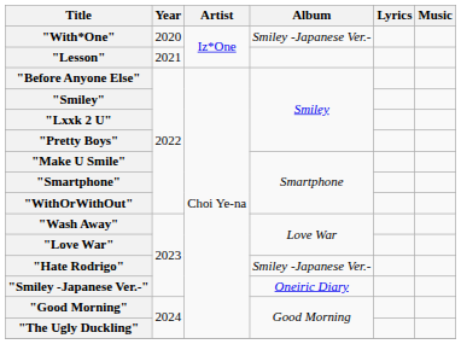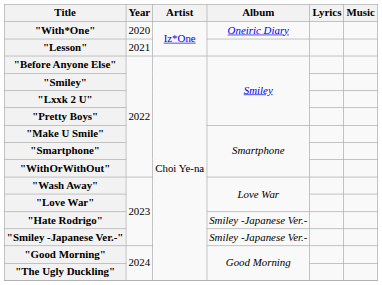 <table class="wikitable plainrowheaders" style="text-align:center">
 <tr>
 <th scope="col">Title</th>
 <th scope="col">Year</th>
 <th scope="col">Artist</th>
 <th scope="col">Album</th>
 <th scope="col">Lyrics</th>
 <th scope="col">Music</th>
 </tr>
 <tr>
 <th scope="row">"With*One"</th>
 <td>2020</td>
 <td rowspan="2"><a href='#'>Iz*One</a></td>
-<td><em>Smiley -Japanese Ver.-</em></td>
+<td><a href='#'><em>Oneiric Diary</em></a></td>
 <td></td>
 <td></td>
 </tr>
 <tr>
 <th scope="row">"Lesson"</th>
 <td>2021</td>
 <td></td>
 <td></td>
 <td></td>
 </tr>
 <tr>
 <th scope="row">"Before Anyone Else"</th>
 <td rowspan="7">2022</td>
 <td rowspan="13">Choi Ye-na</td>
 <td rowspan="4"><em><a href='#'>Smiley</a></em></td>
 <td></td>
 <td></td>
 </tr>
 <tr>
 <th scope="row">"Smiley"</th>
 <td></td>
 <td></td>
 </tr>
 <tr>
 <th scope="row">"Lxxk 2 U"</th>
 <td></td>
 <td></td>
 </tr>
 <tr>
 <th scope="row">"Pretty Boys"</th>
 <td></td>
 <td></td>
 </tr>
 <tr>
 <th scope="row">"Make U Smile"</th>
 <td rowspan="3"><em>Smartphone</em></td>
 <td></td>
 <td></td>
 </tr>
 <tr>
 <th scope="row">"Smartphone"</th>
 <td></td>
 <td></td>
 </tr>
 <tr>
 <th scope="row">"WithOrWithOut"</th>
 <td></td>
 <td></td>
 </tr>
 <tr>
 <th scope="row">"Wash Away"</th>
 <td rowspan="4">2023</td>
 <td rowspan="2"><em>Love War</em></td>
 <td></td>
 <td></td>
 </tr>
 <tr>
 <th scope="row">"Love War"</th>
 <td></td>
 <td></td>
 </tr>
 <tr>
 <th scope="row">"Hate Rodrigo"</th>
 <td><em>Smiley -Japanese Ver.-</em></td>
 <td></td>
 <td></td>
 </tr>
 <tr>
 <th scope="row">"Smiley -Japanese Ver.-"</th>
-<td><a href='#'><em>Oneiric Diary</em></a></td>
+<td><em>Smiley -Japanese Ver.-</em></td>
 <td></td>
 <td></td>
 </tr>
 <tr>
 <th scope="row">"Good Morning"</th>
 <td rowspan="2">2024</td>
 <td rowspan="2"><em>Good Morning</em></td>
 <td></td>
 <td></td>
 </tr>
 <tr>
 <th scope="row">"The Ugly Duckling"</th>
 <td></td>
 <td></td>
 </tr>
 <tr>
 </tr>
 </table>
